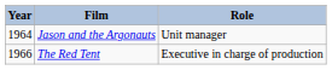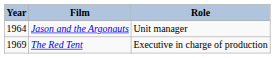 <table class="wikitable" style="font-size:95%;">
 <tr>
 <th style="background:#B0C4DE;">Year</th>
 <th style="background:#B0C4DE;">Film</th>
 <th style="background:#B0C4DE;">Role</th>
 </tr>
 <tr>
 <td>1964</td>
 <td><em><a href='#'>Jason and the Argonauts</a></em></td>
 <td>Unit manager</td>
 </tr>
 <tr>
-<td>1966</td>
+<td>1969</td>
 <td><em><a href='#'>The Red Tent</a></em></td>
 <td>Executive in charge of production</td>
 </tr>
 </table>
